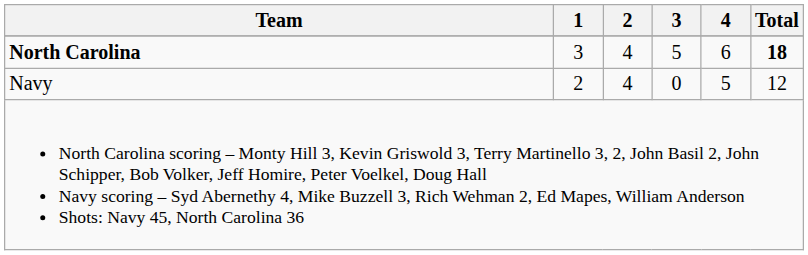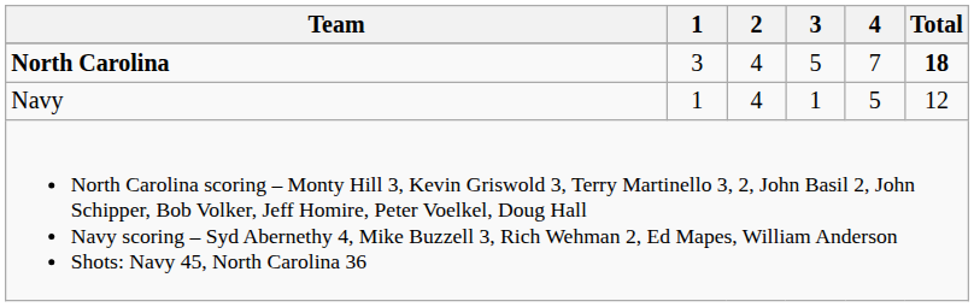 <table class="wikitable" style="text-align:center; max-width:40em">
 <tr>
 <th>Team</th>
 <th style="width:2em">1</th>
 <th style="width:2em">2</th>
 <th style="width:2em">3</th>
 <th style="width:2em">4</th>
 <th style="width:2em">Total</th>
 </tr>
 <tr>
 </tr>
 <tr>
 <td style="text-align:left"><strong>North Carolina</strong></td>
 <td>3</td>
 <td>4</td>
 <td>5</td>
-<td>6</td>
+<td>7</td>
 <td><strong>18</strong></td>
 </tr>
 <tr>
 <td style="text-align:left">Navy</td>
-<td>2</td>
+<td>1</td>
 <td>4</td>
-<td>0</td>
+<td>1</td>
 <td>5</td>
 <td>12</td>
 </tr>
 <tr>
 <td colspan=6 style="text-align:left; font-size:88%;"><br><ul><li>North Carolina scoring – Monty Hill 3, Kevin Griswold 3, Terry Martinello 3,  2, John Basil 2, John Schipper, Bob Volker, Jeff Homire, Peter Voelkel, Doug Hall</li><li>Navy scoring – Syd Abernethy 4, Mike Buzzell 3, Rich Wehman 2, Ed Mapes, William Anderson</li><li>Shots: Navy 45, North Carolina 36</li></ul></td>
 </tr>
 </table>
